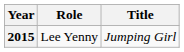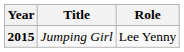 <table class="wikitable plainrowheaders">
 <tr>
 <th scope="col">Year</th>
+<th scope="col">Title</th>
 <th scope="col">Role</th>
-<th scope="col">Title</th>
 </tr>
 <tr>
 <th scope="row">2015</th>
+<td><em>Jumping Girl</em></td>
 <td>Lee Yenny</td>
-<td><em>Jumping Girl</em></td>
 </tr>
 </table>
